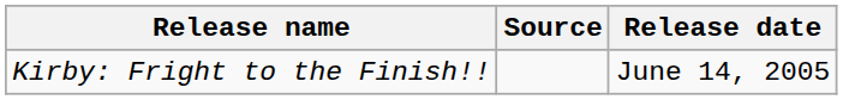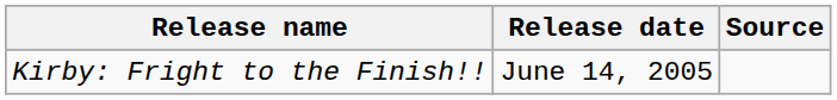 <table class="wikitable">
 <tr>
 <th>Release name</th>
+<th>Release date</th>
 <th>Source</th>
-<th>Release date</th>
 </tr>
 <tr>
 <td><em>Kirby: Fright to the Finish!!</em></td>
+<td>June 14, 2005</td>
 <td></td>
-<td>June 14, 2005</td>
 </tr>
 </table>
